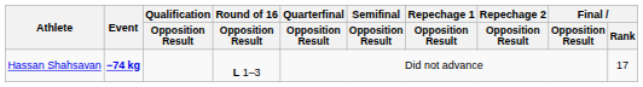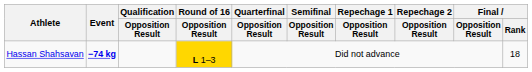 <table class="wikitable" style="font-size:90%">
 <tr>
 <th rowspan="2">Athlete</th>
 <th rowspan="2">Event</th>
 <th>Qualification</th>
 <th>Round of 16</th>
 <th>Quarterfinal</th>
 <th>Semifinal</th>
 <th>Repechage 1</th>
 <th>Repechage 2</th>
 <th colspan=2>Final / </th>
 </tr>
 <tr style="font-size: 95%">
 <th>Opposition<br>Result</th>
 <th>Opposition<br>Result</th>
 <th>Opposition<br>Result</th>
 <th>Opposition<br>Result</th>
 <th>Opposition<br>Result</th>
 <th>Opposition<br>Result</th>
 <th>Opposition<br>Result</th>
 <th>Rank</th>
 </tr>
 <tr align=center>
 <td align=left><a href='#'>Hassan Shahsavan</a></td>
 <td align=left><strong><a href='#'>−74 kg</a></strong></td>
 <td></td>
-<td><br><strong>L</strong> 1–3 <sup></sup></td>
+<td style="background: gold;"><br><strong>L</strong> 1–3 <sup></sup></td>
 <td colspan=5>Did not advance</td>
-<td>17</td>
+<td>18</td>
 </tr>
 </table>
